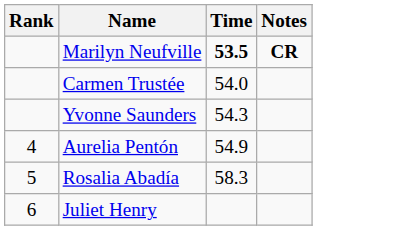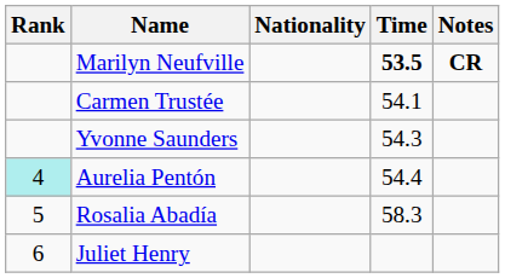 <table class="wikitable sortable" style="text-align:center;font-size:95%">
 <tr>
 <th>Rank</th>
 <th>Name</th>
+<th>Nationality</th>
 <th>Time</th>
 <th>Notes</th>
 </tr>
 <tr>
 <td></td>
 <td align=left><a href='#'>Marilyn Neufville</a></td>
+<td align=left></td>
 <td><strong>53.5</strong></td>
 <td><strong>CR</strong></td>
 </tr>
 <tr>
 <td></td>
 <td align=left><a href='#'>Carmen Trustée</a></td>
-<td>54.0</td>
+<td align=left></td>
+<td>54.1</td>
 <td></td>
 </tr>
 <tr>
 <td></td>
 <td align=left><a href='#'>Yvonne Saunders</a></td>
+<td align=left></td>
 <td>54.3</td>
 <td></td>
 </tr>
 <tr>
-<td>4</td>
+<td style="background: paleturquoise;">4</td>
 <td align=left><a href='#'>Aurelia Pentón</a></td>
-<td>54.9</td>
+<td align=left></td>
+<td>54.4</td>
 <td></td>
 </tr>
 <tr>
 <td>5</td>
 <td align=left><a href='#'>Rosalia Abadía</a></td>
+<td align=left></td>
 <td>58.3</td>
 <td></td>
 </tr>
 <tr>
 <td>6</td>
 <td align=left><a href='#'>Juliet Henry</a></td>
+<td align=left></td>
 <td></td>
 <td></td>
 </tr>
 </table>
